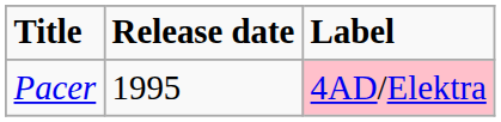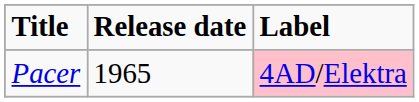 <table class="wikitable">
 <tr>
 <td><strong>Title</strong></td>
 <td><strong>Release date</strong></td>
 <td><strong>Label</strong></td>
 </tr>
 <tr>
 <td><em><a href='#'>Pacer</a></em></td>
-<td>1995</td>
+<td>1965</td>
 <td style="background: pink;"><a href='#'>4AD</a>/<a href='#'>Elektra</a></td>
 </tr>
 </table>
